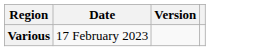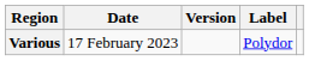 <table class="wikitable plainrowheaders">
 <tr>
 <th scope="col">Region</th>
 <th scope="col">Date</th>
 <th scope="col">Version</th>
+<th scope="col">Label</th>
 <th scope="col"></th>
 </tr>
 <tr>
 <th scope="row">Various</th>
 <td>17 February 2023</td>
 <td></td>
+<td><a href='#'>Polydor</a></td>
 <td></td>
 </tr>
 </table>
